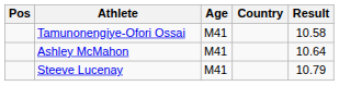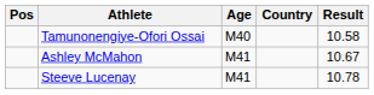 <table class="wikitable"  style="text-align:center; width:50%;">
 <tr>
 <th>Pos</th>
 <th>Athlete</th>
 <th>Age</th>
 <th>Country</th>
 <th>Result</th>
 </tr>
 <tr>
 <td align=center></td>
 <td align=left><a href='#'>Tamunonengiye-Ofori Ossai</a></td>
-<td align=left>M41</td>
+<td align=left>M40</td>
 <td align=left></td>
 <td>10.58</td>
 </tr>
 <tr>
 <td align=center></td>
 <td align=left><a href='#'>Ashley McMahon</a></td>
 <td align=left>M41</td>
 <td align=left></td>
-<td>10.64</td>
+<td>10.67</td>
 </tr>
 <tr>
 <td align=center></td>
 <td align=left><a href='#'>Steeve Lucenay</a></td>
 <td align=left>M41</td>
 <td align=left></td>
-<td>10.79</td>
+<td>10.78</td>
 </tr>
 </table>
